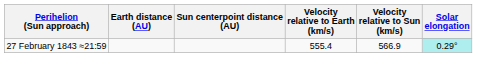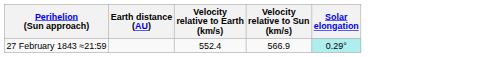 <table class="wikitable" style="text-align: center; font-size: 0.9em;">
 <tr>
 <th><a href='#'>Perihelion</a><br>(Sun approach)</th>
 <th>Earth distance<br>(<a href='#'>AU</a>)</th>
-<th>Sun centerpoint distance<br>(AU)</th>
 <th>Velocity<br>relative to Earth<br>(km/s)</th>
 <th>Velocity<br>relative to Sun<br>(km/s)</th>
 <th><a href='#'>Solar<br>elongation</a></th>
 </tr>
 <tr>
 <td>27 February 1843 ≈21:59</td>
 <td></td>
-<td></td>
-<td>555.4</td>
+<td>552.4</td>
 <td>566.9</td>
 <td style="background: paleturquoise;">0.29°</td>
 </tr>
 </table>
